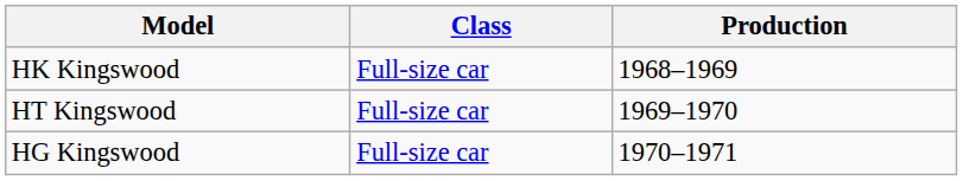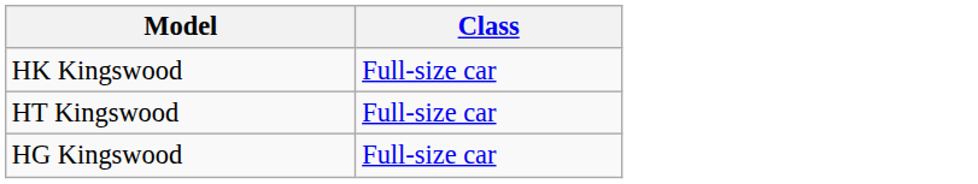 <table class="wikitable">
 <tr>
 <th style="width:200px;">Model</th>
 <th style="width:150px;"><a href='#'>Class</a></th>
-<th style="width:200px;">Production</th>
 </tr>
 <tr>
 <td valign="top">HK Kingswood</td>
 <td valign="top"><a href='#'>Full-size car</a></td>
-<td valign="top">1968–1969</td>
 </tr>
 <tr>
 <td valign="top">HT Kingswood</td>
 <td valign="top"><a href='#'>Full-size car</a></td>
-<td valign="top">1969–1970</td>
 </tr>
 <tr>
 <td valign="top">HG Kingswood</td>
 <td valign="top"><a href='#'>Full-size car</a></td>
-<td valign="top">1970–1971</td>
 </tr>
 </table>
